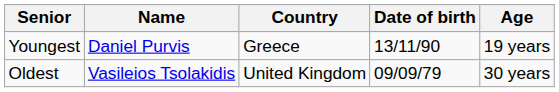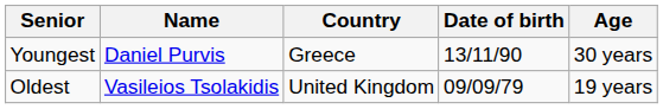 <table class="wikitable">
 <tr>
 <th>Senior</th>
 <th>Name</th>
 <th>Country</th>
 <th>Date of birth</th>
 <th>Age</th>
 </tr>
 <tr>
 <td>Youngest</td>
 <td><a href='#'>Daniel Purvis</a></td>
 <td>Greece </td>
 <td>13/11/90</td>
-<td>19 years</td>
+<td>30 years</td>
 </tr>
 <tr>
 <td>Oldest</td>
 <td><a href='#'>Vasileios Tsolakidis</a></td>
 <td>United Kingdom </td>
 <td>09/09/79</td>
-<td>30 years</td>
+<td>19 years</td>
 </tr>
 </table>
